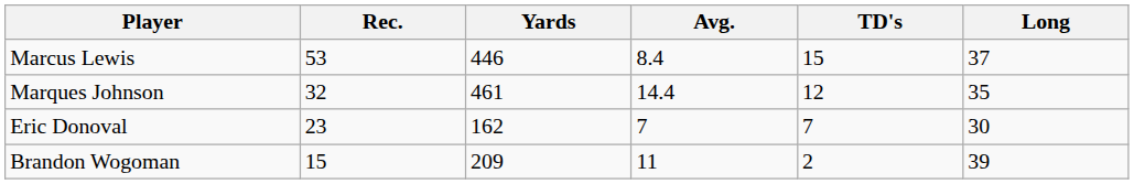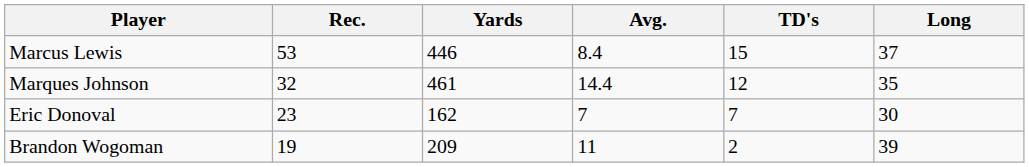 <table class="wikitable sortable">
 <tr>
 <th bgcolor="#DDDDFF" width="16%">Player</th>
 <th bgcolor="#DDDDFF" width="9%">Rec.</th>
 <th bgcolor="#DDDDFF" width="9%">Yards</th>
 <th bgcolor="#DDDDFF" width="9%">Avg.</th>
 <th bgcolor="#DDDDFF" width="9%">TD's</th>
 <th bgcolor="#DDDDFF" width="9%">Long</th>
 </tr>
 <tr>
 <td>Marcus Lewis</td>
 <td>53</td>
 <td>446</td>
 <td>8.4</td>
 <td>15</td>
 <td>37</td>
 </tr>
 <tr>
 <td>Marques Johnson</td>
 <td>32</td>
 <td>461</td>
 <td>14.4</td>
 <td>12</td>
 <td>35</td>
 </tr>
 <tr>
 <td>Eric Donoval</td>
 <td>23</td>
 <td>162</td>
 <td>7</td>
 <td>7</td>
 <td>30</td>
 </tr>
 <tr>
 <td>Brandon Wogoman</td>
-<td>15</td>
+<td>19</td>
 <td>209</td>
 <td>11</td>
 <td>2</td>
 <td>39</td>
 </tr>
 </table>
